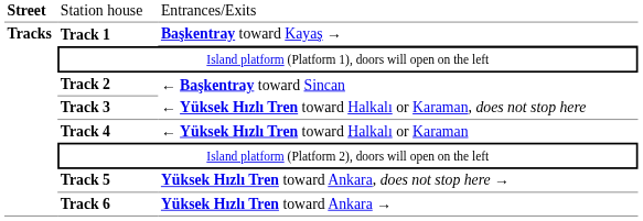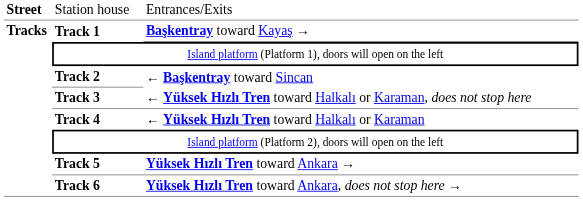 <table cellspacing="0" cellpadding="3">
 <tr>
 <td style="border-bottom:solid 1px gray;vertical-align:top;" width=50><strong>Street</strong></td>
 <td style="border-bottom:solid 1px gray;vertical-align:top;" width=100>Station house</td>
 <td style="border-bottom:solid 1px gray;vertical-align:top;" width=500>Entrances/Exits</td>
 </tr>
 <tr>
 <td style="border-bottom:solid 1px gray;vertical-align:top;" rowspan=9><strong>Tracks</strong></td>
 </tr>
 <tr>
 <td><strong>Track 1</strong></td>
 <td style="border-bottom:solid 1px gray;"><strong><a href='#'><span>Başkentray</span></a></strong> toward <a href='#'>Kayaş</a> →</td>
 </tr>
 <tr>
 <td style="border-top:solid 2px black;border-right:solid 2px black;border-left:solid 2px black;border-bottom:solid 2px black;text-align:center;" colspan=2><small><a href='#'>Island platform</a> (Platform 1), doors will open on the left </small></td>
 </tr>
 <tr>
 <td style="border-bottom:solid 1px gray;"><strong>Track 2</strong></td>
 <td>← <strong><a href='#'><span>Başkentray</span></a></strong> toward <a href='#'>Sincan</a></td>
 </tr>
 <tr>
 <td style="border-bottom:solid 1px gray;"><strong>Track 3</strong></td>
 <td style="border-bottom:solid 1px gray;">← <strong><a href='#'><span>Yüksek Hızlı Tren</span></a></strong> toward <a href='#'>Halkalı</a> or <a href='#'>Karaman</a>, <em>does not stop here</em></td>
 </tr>
 <tr>
 <td><strong>Track 4</strong></td>
 <td>← <strong><a href='#'><span>Yüksek Hızlı Tren</span></a></strong> toward <a href='#'> Halkalı</a> or <a href='#'>Karaman</a></td>
 </tr>
 <tr>
 <td style="border-top:solid 2px black;border-right:solid 2px black;border-left:solid 2px black;border-bottom:solid 2px black;text-align:center;" colspan=2><small><a href='#'>Island platform</a> (Platform 2), doors will open on the left </small></td>
 </tr>
 <tr>
 <td style="border-bottom:solid 1px gray;"><strong>Track 5</strong></td>
-<td style="border-bottom:solid 1px gray;"><strong><a href='#'><span>Yüksek Hızlı Tren</span></a></strong> toward <a href='#'>Ankara</a>, <em>does not stop here</em> →</td>
+<td style="border-bottom:solid 1px gray;"><strong><a href='#'><span>Yüksek Hızlı Tren</span></a></strong> toward <a href='#'>Ankara</a> →</td>
 </tr>
 <tr>
 <td style="border-bottom:solid 1px gray;"><strong>Track 6</strong></td>
-<td style="border-bottom:solid 1px gray;"><strong><a href='#'><span>Yüksek Hızlı Tren</span></a></strong> toward <a href='#'>Ankara</a> →</td>
+<td style="border-bottom:solid 1px gray;"><strong><a href='#'><span>Yüksek Hızlı Tren</span></a></strong> toward <a href='#'>Ankara</a>, <em>does not stop here</em> →</td>
 </tr>
 </table>
